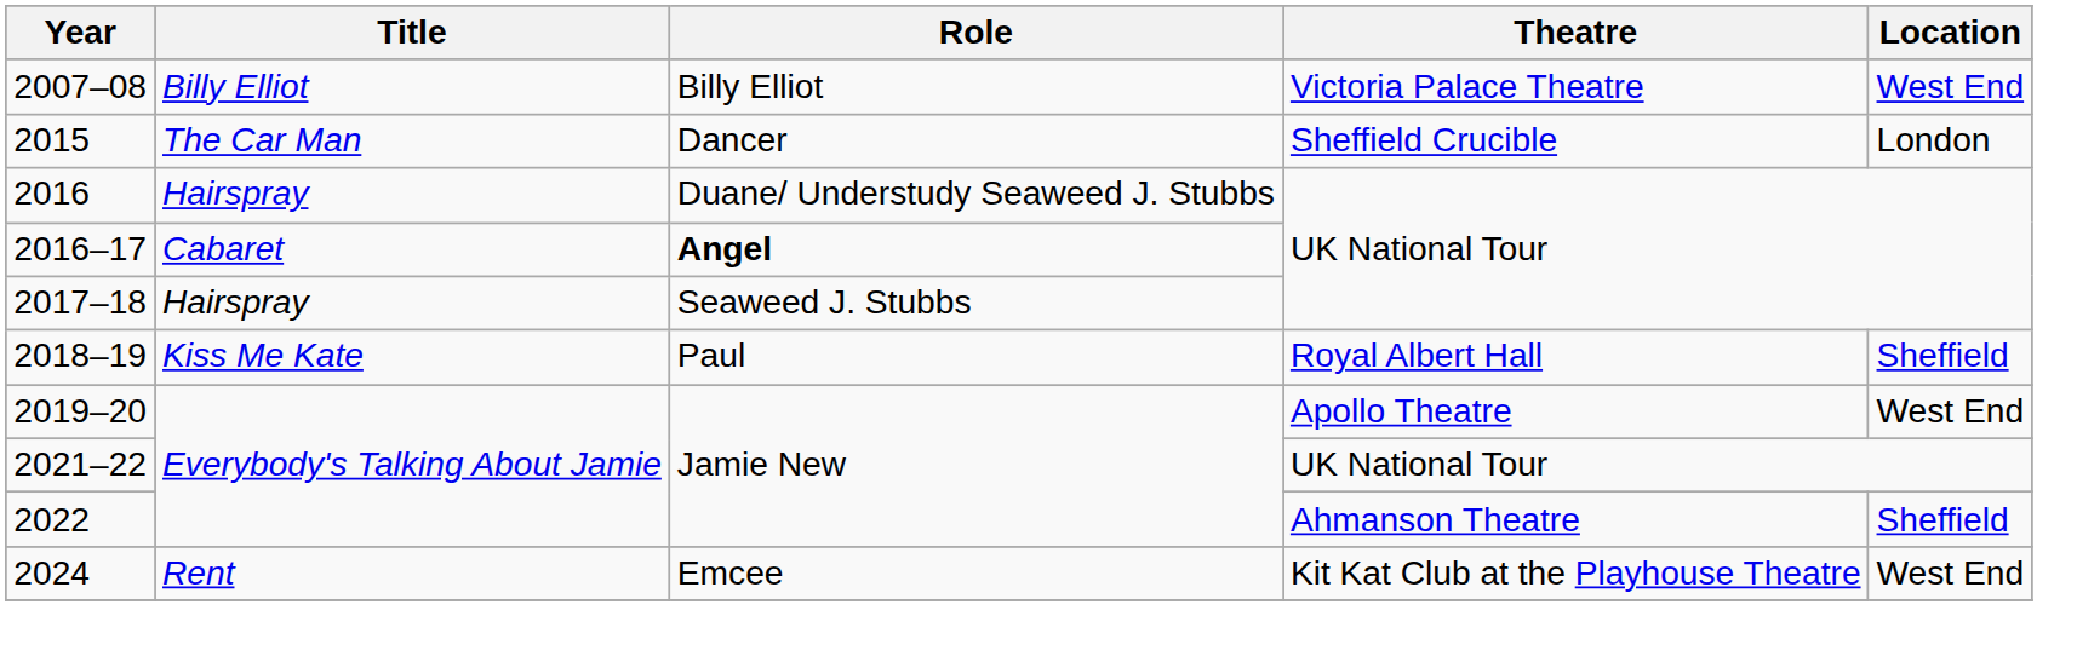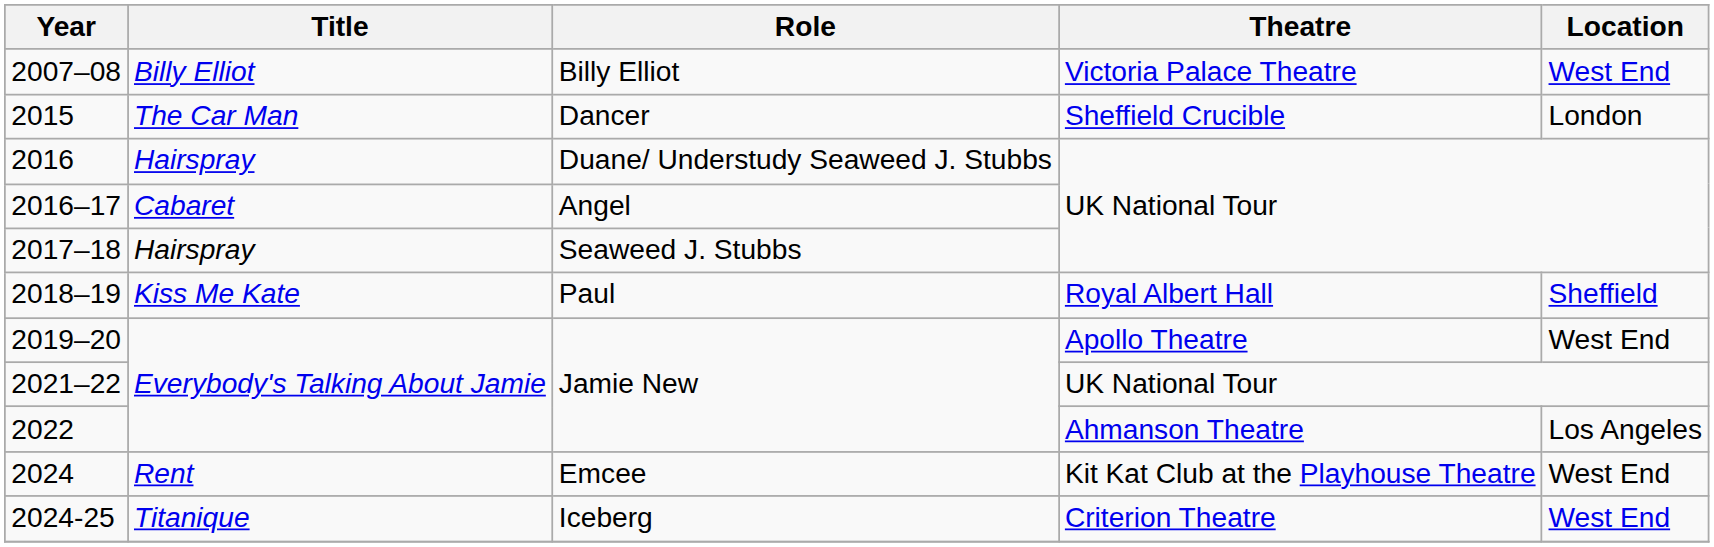 <table class="wikitable">
 <tr>
 <th>Year</th>
 <th>Title</th>
 <th>Role</th>
 <th>Theatre</th>
 <th>Location</th>
 </tr>
 <tr>
 <td>2007–08</td>
 <td><em><a href='#'>Billy Elliot</a></em></td>
 <td>Billy Elliot</td>
 <td><a href='#'>Victoria Palace Theatre</a></td>
 <td><a href='#'>West End</a></td>
 </tr>
 <tr>
 <td>2015</td>
 <td><em><a href='#'>The Car Man</a></em></td>
 <td>Dancer</td>
 <td><a href='#'>Sheffield Crucible</a></td>
 <td>London</td>
 </tr>
 <tr>
 <td>2016</td>
 <td><em><a href='#'>Hairspray</a></em></td>
 <td>Duane/ Understudy Seaweed J. Stubbs</td>
 <td colspan="2" rowspan="3">UK National Tour</td>
 </tr>
 <tr>
 <td>2016–17</td>
 <td><a href='#'><em>Cabaret</em></a></td>
-<td><strong>Angel</strong></td>
+<td>Angel</td>
 </tr>
 <tr>
 <td>2017–18</td>
 <td><em>Hairspray</em></td>
 <td>Seaweed J. Stubbs</td>
 </tr>
 <tr>
 <td>2018–19</td>
 <td><em><a href='#'>Kiss Me Kate</a></em></td>
 <td>Paul</td>
 <td><a href='#'>Royal Albert Hall</a></td>
 <td><a href='#'>Sheffield</a></td>
 </tr>
 <tr>
 <td>2019–20</td>
 <td rowspan=3><em><a href='#'>Everybody's Talking About Jamie</a></em></td>
 <td rowspan=3>Jamie New</td>
 <td><a href='#'>Apollo Theatre</a></td>
 <td>West End</td>
 </tr>
 <tr>
 <td>2021–22</td>
 <td colspan=2>UK National Tour</td>
 </tr>
 <tr>
 <td>2022</td>
 <td><a href='#'>Ahmanson Theatre</a></td>
-<td><a href='#'>Sheffield</a></td>
+<td>Los Angeles</td>
 </tr>
 <tr>
 <td>2024</td>
 <td><em><a href='#'>Rent</a></em></td>
 <td>Emcee</td>
 <td>Kit Kat Club at the <a href='#'>Playhouse Theatre</a></td>
 <td>West End</td>
 </tr>
 <tr>
+<td>2024-25</td>
+<td><em><a href='#'>Titanique</a></em></td>
+<td>Iceberg</td>
+<td><a href='#'>Criterion Theatre</a></td>
+<td><a href='#'>West End</a></td>
+</tr>
+<tr>
 </tr>
 </table>
